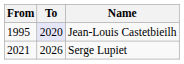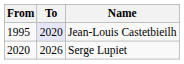 <table class="wikitable">
 <tr>
 <th>From</th>
 <th>To</th>
 <th>Name</th>
 </tr>
 <tr>
 <td>1995</td>
 <td style="background: lavender;">2020</td>
 <td>Jean-Louis Castetbieilh</td>
 </tr>
 <tr>
-<td>2021</td>
+<td>2020</td>
 <td>2026</td>
 <td>Serge Lupiet</td>
 </tr>
 </table>
